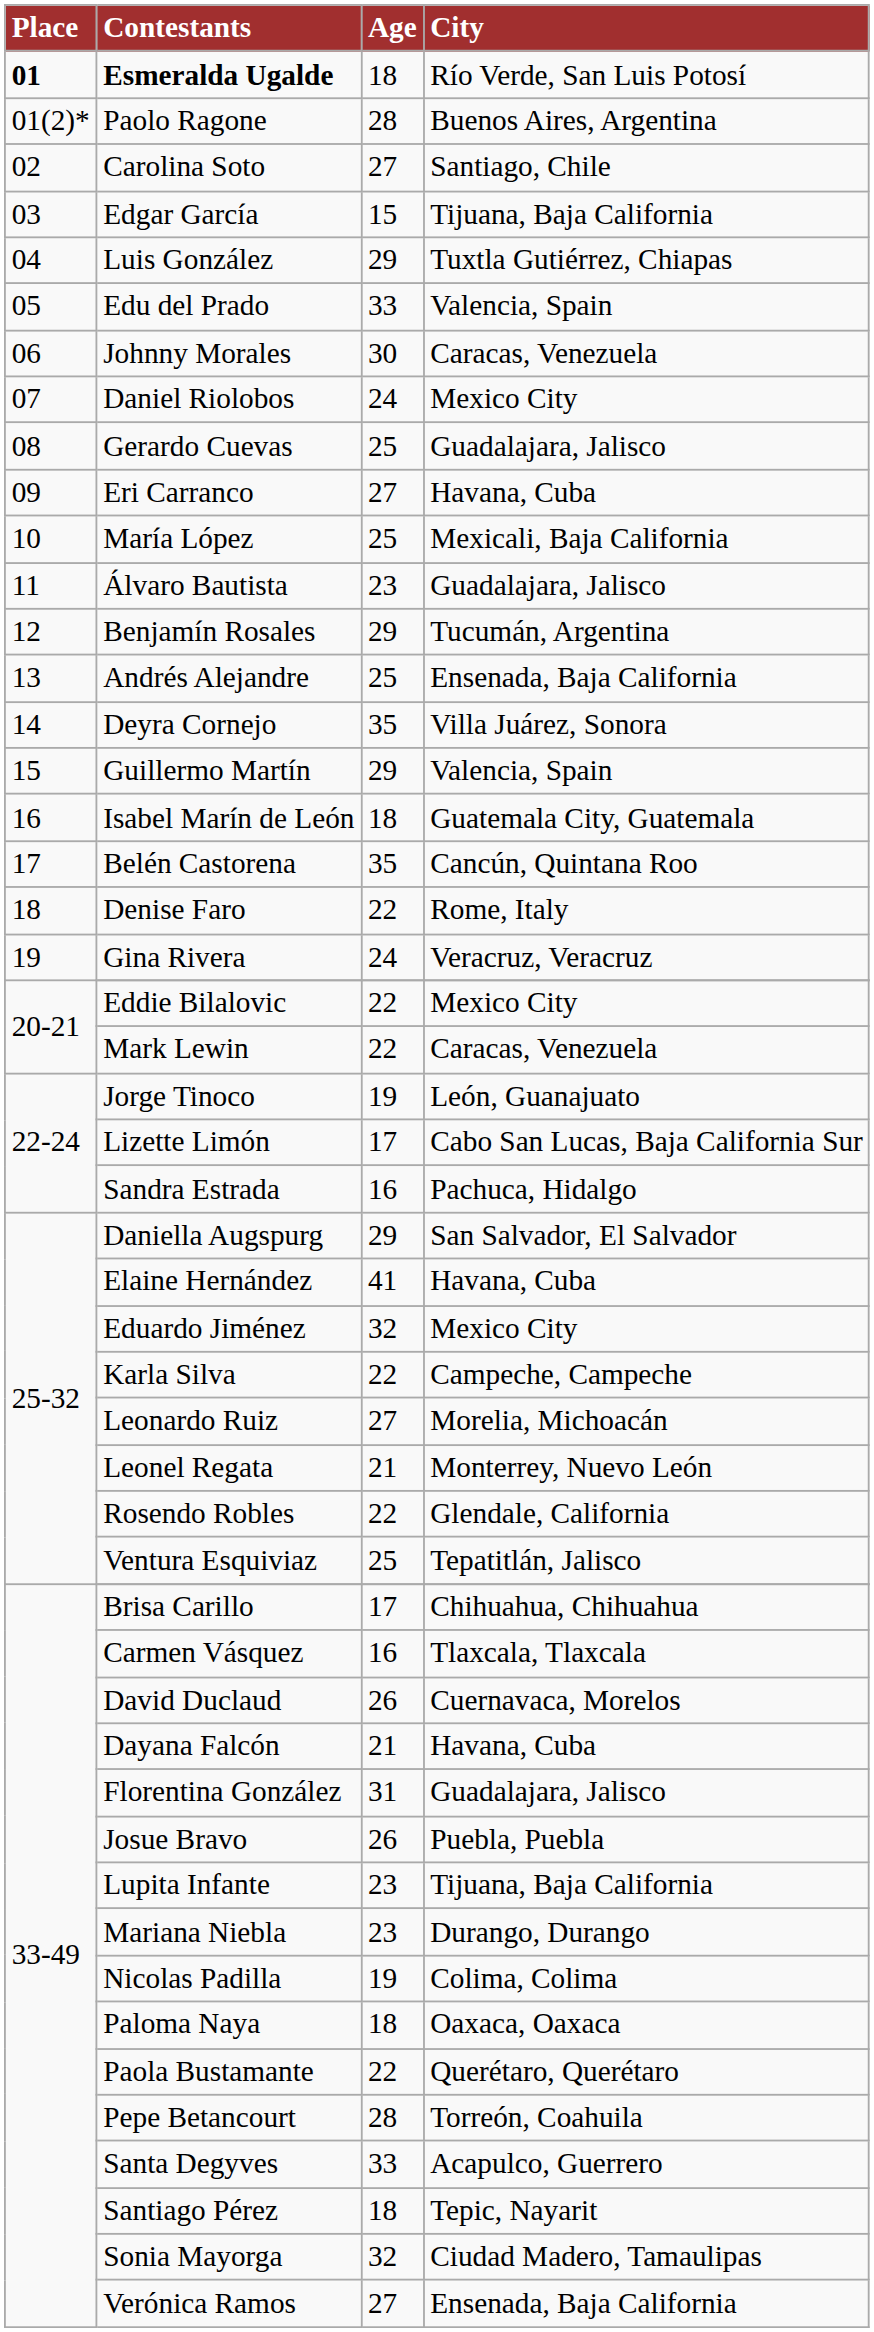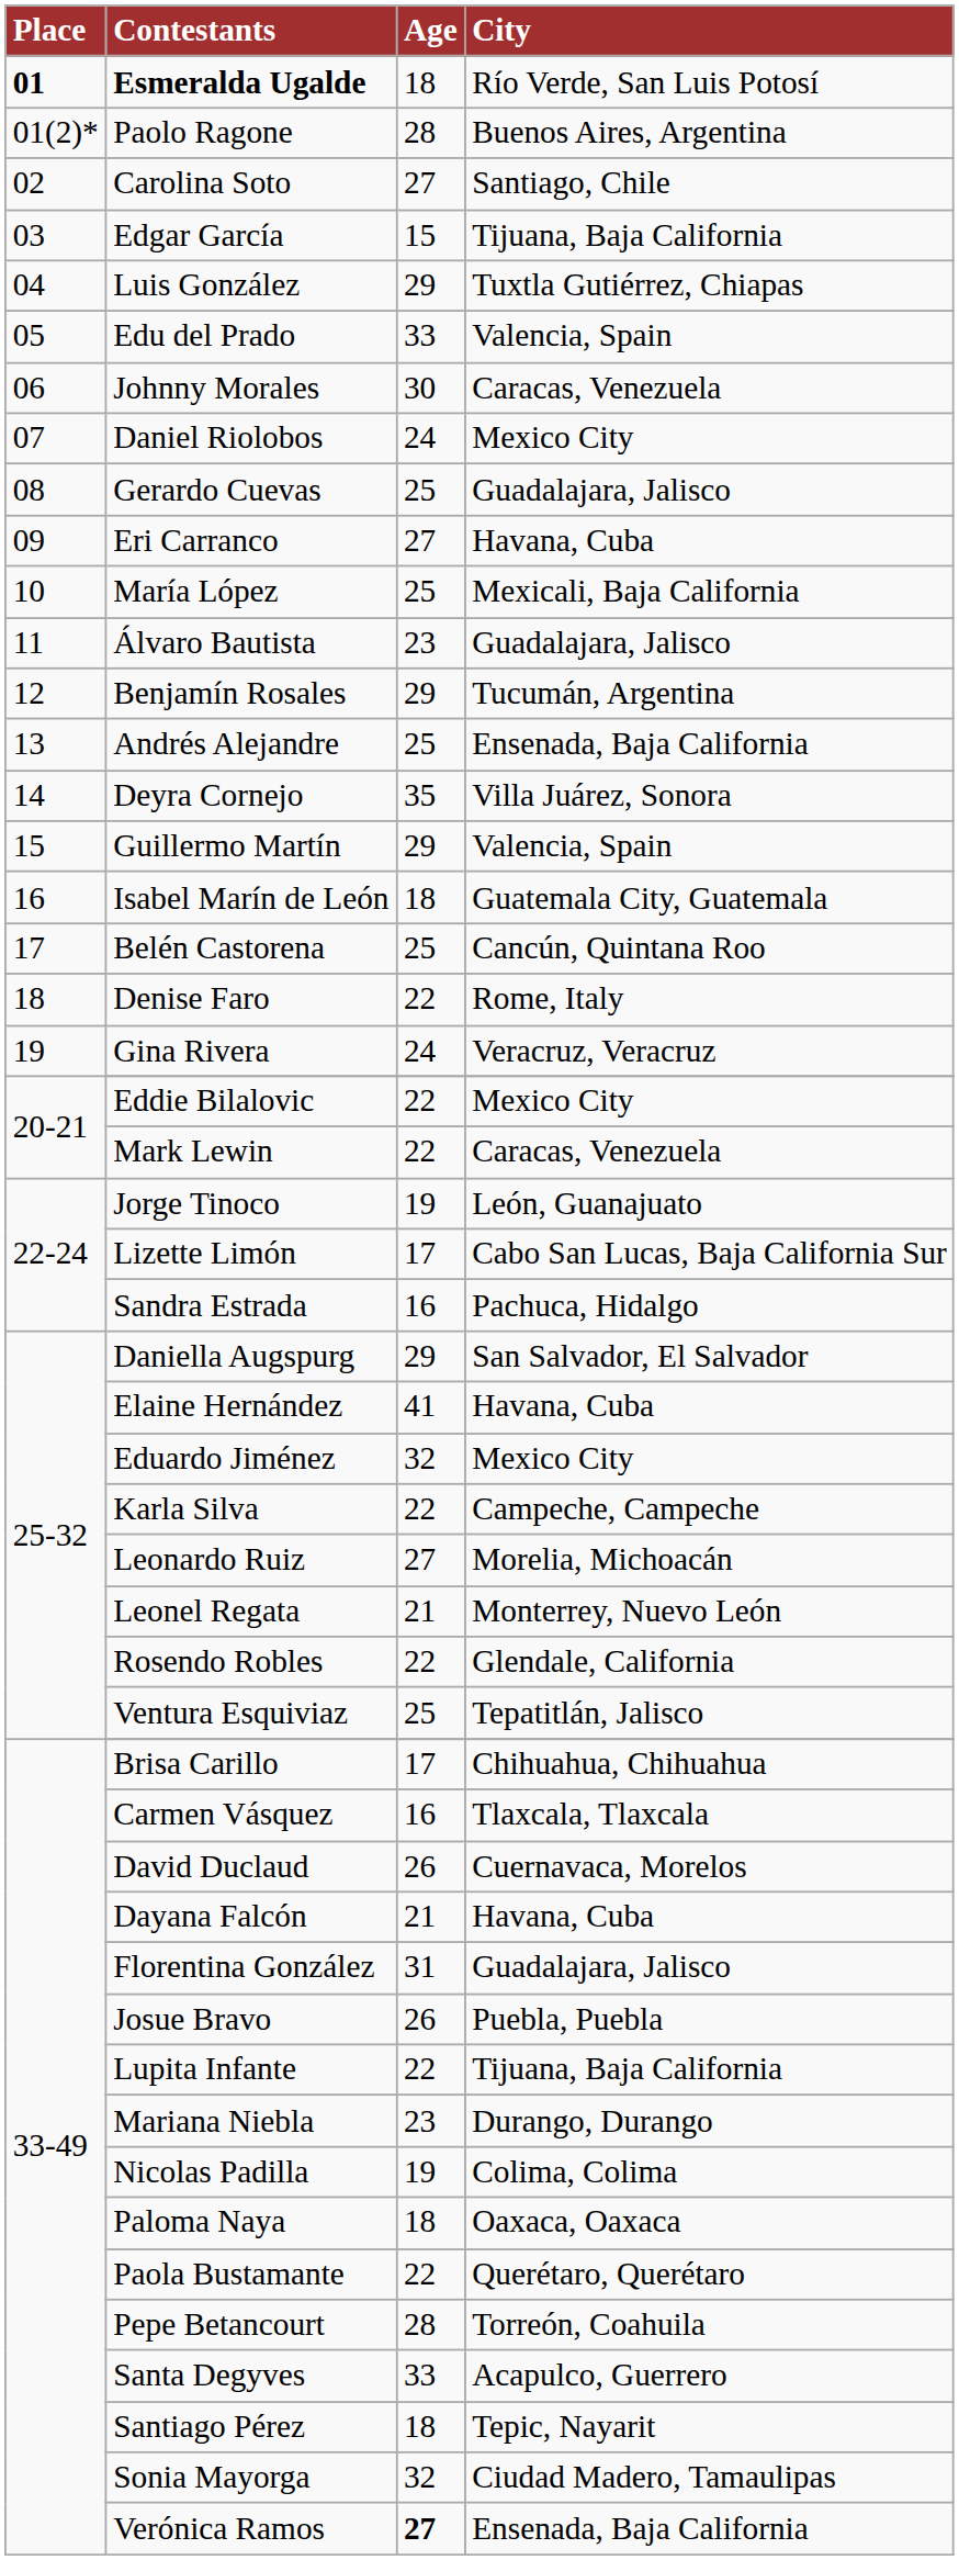 <table class="wikitable">
 <tr style="background:#A12F2F; color:White;">
 <td><strong>Place</strong></td>
 <td><strong>Contestants</strong></td>
 <td><strong>Age</strong></td>
 <td><strong>City</strong></td>
 </tr>
 <tr>
 <td><strong>01</strong></td>
 <td><strong>Esmeralda Ugalde</strong></td>
 <td>18</td>
 <td>Río Verde, San Luis Potosí</td>
 </tr>
 <tr>
 <td>01(2)*</td>
 <td>Paolo Ragone</td>
 <td>28</td>
 <td>Buenos Aires, Argentina</td>
 </tr>
 <tr>
 <td>02</td>
 <td>Carolina Soto</td>
 <td>27</td>
 <td>Santiago, Chile</td>
 </tr>
 <tr>
 <td>03</td>
 <td>Edgar García</td>
 <td>15</td>
 <td>Tijuana, Baja California</td>
 </tr>
 <tr>
 <td>04</td>
 <td>Luis González</td>
 <td>29</td>
 <td>Tuxtla Gutiérrez, Chiapas</td>
 </tr>
 <tr>
 <td>05</td>
 <td>Edu del Prado</td>
 <td>33</td>
 <td>Valencia, Spain</td>
 </tr>
 <tr>
 <td>06</td>
 <td>Johnny Morales</td>
 <td>30</td>
 <td>Caracas, Venezuela</td>
 </tr>
 <tr>
 <td>07</td>
 <td>Daniel Riolobos</td>
 <td>24</td>
 <td>Mexico City</td>
 </tr>
 <tr>
 <td>08</td>
 <td>Gerardo Cuevas</td>
 <td>25</td>
 <td>Guadalajara, Jalisco</td>
 </tr>
 <tr>
 <td>09</td>
 <td>Eri Carranco</td>
 <td>27</td>
 <td>Havana, Cuba</td>
 </tr>
 <tr>
 <td>10</td>
 <td>María López</td>
 <td>25</td>
 <td>Mexicali, Baja California</td>
 </tr>
 <tr>
 <td>11</td>
 <td>Álvaro Bautista</td>
 <td>23</td>
 <td>Guadalajara, Jalisco</td>
 </tr>
 <tr>
 <td>12</td>
 <td>Benjamín Rosales</td>
 <td>29</td>
 <td>Tucumán, Argentina</td>
 </tr>
 <tr>
 <td>13</td>
 <td>Andrés Alejandre</td>
 <td>25</td>
 <td>Ensenada, Baja California</td>
 </tr>
 <tr>
 <td>14</td>
 <td>Deyra Cornejo</td>
 <td>35</td>
 <td>Villa Juárez, Sonora</td>
 </tr>
 <tr>
 <td>15</td>
 <td>Guillermo Martín</td>
 <td>29</td>
 <td>Valencia, Spain</td>
 </tr>
 <tr>
 <td>16</td>
 <td>Isabel Marín de León</td>
 <td>18</td>
 <td>Guatemala City, Guatemala</td>
 </tr>
 <tr>
 <td>17</td>
 <td>Belén Castorena</td>
-<td>35</td>
+<td>25</td>
 <td>Cancún, Quintana Roo</td>
 </tr>
 <tr>
 <td>18</td>
 <td>Denise Faro</td>
 <td>22</td>
 <td>Rome, Italy</td>
 </tr>
 <tr>
 <td>19</td>
 <td>Gina Rivera</td>
 <td>24</td>
 <td>Veracruz, Veracruz</td>
 </tr>
 <tr>
 <td rowspan="3">20-21</td>
 </tr>
 <tr>
 <td>Eddie Bilalovic</td>
 <td>22</td>
 <td>Mexico City</td>
 </tr>
 <tr>
 <td>Mark Lewin</td>
 <td>22</td>
 <td>Caracas, Venezuela</td>
 </tr>
 <tr>
 <td rowspan="3">22-24</td>
 <td>Jorge Tinoco</td>
 <td>19</td>
 <td>León, Guanajuato</td>
 </tr>
 <tr>
 <td>Lizette Limón</td>
 <td>17</td>
 <td>Cabo San Lucas, Baja California Sur</td>
 </tr>
 <tr>
 <td>Sandra Estrada</td>
 <td>16</td>
 <td>Pachuca, Hidalgo</td>
 </tr>
 <tr>
 <td rowspan="8">25-32</td>
 <td>Daniella Augspurg</td>
 <td>29</td>
 <td>San Salvador, El Salvador</td>
 </tr>
 <tr>
 <td>Elaine Hernández</td>
 <td>41</td>
 <td>Havana, Cuba</td>
 </tr>
 <tr>
 <td>Eduardo Jiménez</td>
 <td>32</td>
 <td>Mexico City</td>
 </tr>
 <tr>
 <td>Karla Silva</td>
 <td>22</td>
 <td>Campeche, Campeche</td>
 </tr>
 <tr>
 <td>Leonardo Ruiz</td>
 <td>27</td>
 <td>Morelia, Michoacán</td>
 </tr>
 <tr>
 <td>Leonel Regata</td>
 <td>21</td>
 <td>Monterrey, Nuevo León</td>
 </tr>
 <tr>
 <td>Rosendo Robles</td>
 <td>22</td>
 <td>Glendale, California</td>
 </tr>
 <tr>
 <td>Ventura Esquiviaz</td>
 <td>25</td>
 <td>Tepatitlán, Jalisco</td>
 </tr>
 <tr>
 <td rowspan="19">33-49</td>
 </tr>
 <tr>
 <td>Brisa Carillo</td>
 <td>17</td>
 <td>Chihuahua, Chihuahua</td>
 </tr>
 <tr>
 <td>Carmen Vásquez</td>
 <td>16</td>
 <td>Tlaxcala, Tlaxcala</td>
 </tr>
 <tr>
 <td>David Duclaud</td>
 <td>26</td>
 <td>Cuernavaca, Morelos</td>
 </tr>
 <tr>
 <td>Dayana Falcón</td>
 <td>21</td>
 <td>Havana, Cuba</td>
 </tr>
 <tr>
 <td>Florentina González</td>
 <td>31</td>
 <td>Guadalajara, Jalisco</td>
 </tr>
 <tr>
 <td>Josue Bravo</td>
 <td>26</td>
 <td>Puebla, Puebla</td>
 </tr>
 <tr>
 <td>Lupita Infante</td>
-<td>23</td>
+<td>22</td>
 <td>Tijuana, Baja California</td>
 </tr>
 <tr>
 <td>Mariana Niebla</td>
 <td>23</td>
 <td>Durango, Durango</td>
 </tr>
 <tr>
 <td>Nicolas Padilla</td>
 <td>19</td>
 <td>Colima, Colima</td>
 </tr>
 <tr>
 <td>Paloma Naya</td>
 <td>18</td>
 <td>Oaxaca, Oaxaca</td>
 </tr>
 <tr>
 <td>Paola Bustamante</td>
 <td>22</td>
 <td>Querétaro, Querétaro</td>
 </tr>
 <tr>
 <td>Pepe Betancourt</td>
 <td>28</td>
 <td>Torreón, Coahuila</td>
 </tr>
 <tr>
 <td>Santa Degyves</td>
 <td>33</td>
 <td>Acapulco, Guerrero</td>
 </tr>
 <tr>
 <td>Santiago Pérez</td>
 <td>18</td>
 <td>Tepic, Nayarit</td>
 </tr>
 <tr>
 <td>Sonia Mayorga</td>
 <td>32</td>
 <td>Ciudad Madero, Tamaulipas</td>
 </tr>
 <tr>
 <td>Verónica Ramos</td>
-<td>27</td>
+<td><strong>27</strong></td>
 <td>Ensenada, Baja California</td>
 </tr>
 </table>
